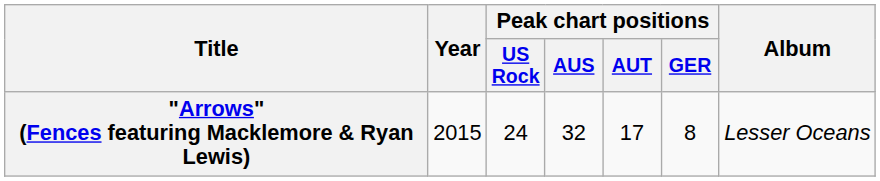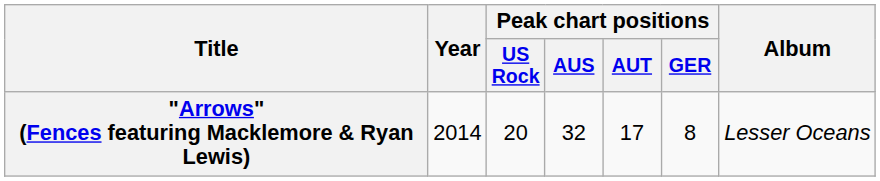 <table class="wikitable plainrowheaders" style="text-align:center;">
 <tr>
 <th scope="col" rowspan="2" style="width:19em;">Title</th>
 <th scope="col" rowspan="2">Year</th>
 <th scope="col" colspan="4">Peak chart positions</th>
 <th scope="col" rowspan="2">Album</th>
 </tr>
 <tr>
 <th scope="col" style="width:2.5em;font-size:90%;"><a href='#'>US<br>Rock</a><br></th>
 <th scope="col" style="width:2.5em;font-size:90%;"><a href='#'>AUS</a><br></th>
 <th scope="col" style="width:2.5em;font-size:90%;"><a href='#'>AUT</a><br></th>
 <th scope="col" style="width:2.5em;font-size:90%;"><a href='#'>GER</a><br></th>
 </tr>
 <tr>
 <th scope="row">"<a href='#'>Arrows</a>"<br><span>(<a href='#'>Fences</a> featuring Macklemore & Ryan Lewis)</span></th>
-<td>2015</td>
-<td>24</td>
+<td>2014</td>
+<td>20</td>
 <td>32</td>
 <td>17</td>
 <td>8</td>
 <td><em>Lesser Oceans</em></td>
 </tr>
 </table>
